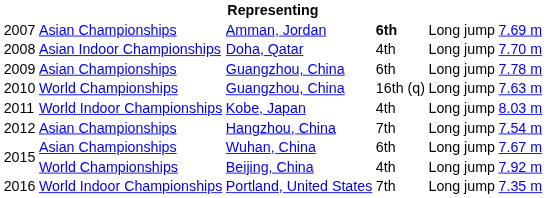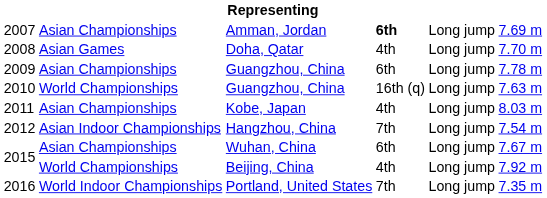 <table>
 <tr>
 <th colspan="6">Representing </th>
 </tr>
 <tr>
 <td>2007</td>
 <td><a href='#'>Asian Championships</a></td>
 <td><a href='#'>Amman, Jordan</a></td>
 <td><strong>6th</strong></td>
 <td>Long jump</td>
 <td><a href='#'>7.69 m</a></td>
 </tr>
 <tr>
 <td>2008</td>
-<td><a href='#'>Asian Indoor Championships</a></td>
+<td><a href='#'>Asian Games</a></td>
 <td><a href='#'>Doha, Qatar</a></td>
 <td>4th</td>
 <td>Long jump</td>
 <td><a href='#'>7.70 m</a></td>
 </tr>
 <tr>
 <td>2009</td>
 <td><a href='#'>Asian Championships</a></td>
 <td><a href='#'>Guangzhou, China</a></td>
 <td>6th</td>
 <td>Long jump</td>
 <td><a href='#'>7.78 m</a></td>
 </tr>
 <tr>
 <td>2010</td>
 <td><a href='#'>World Championships</a></td>
 <td><a href='#'>Guangzhou, China</a></td>
 <td>16th (q)</td>
 <td>Long jump</td>
 <td><a href='#'>7.63 m</a></td>
 </tr>
 <tr>
 <td>2011</td>
-<td><a href='#'>World Indoor Championships</a></td>
+<td><a href='#'>Asian Championships</a></td>
 <td><a href='#'>Kobe, Japan</a></td>
 <td>4th</td>
 <td>Long jump</td>
 <td><a href='#'>8.03 m</a></td>
 </tr>
 <tr>
 <td>2012</td>
-<td><a href='#'>Asian Championships</a></td>
+<td><a href='#'>Asian Indoor Championships</a></td>
 <td><a href='#'>Hangzhou, China</a></td>
 <td>7th</td>
 <td>Long jump</td>
 <td><a href='#'>7.54 m</a></td>
 </tr>
 <tr>
 <td rowspan=2>2015</td>
 <td><a href='#'>Asian Championships</a></td>
 <td><a href='#'>Wuhan, China</a></td>
 <td>6th</td>
 <td>Long jump</td>
 <td><a href='#'>7.67 m</a></td>
 </tr>
 <tr>
 <td><a href='#'>World Championships</a></td>
 <td><a href='#'>Beijing, China</a></td>
 <td>4th</td>
 <td>Long jump</td>
 <td><a href='#'>7.92 m</a></td>
 </tr>
 <tr>
 <td>2016</td>
 <td><a href='#'>World Indoor Championships</a></td>
 <td><a href='#'>Portland, United States</a></td>
 <td>7th</td>
 <td>Long jump</td>
 <td><a href='#'>7.35 m</a></td>
 </tr>
 </table>
